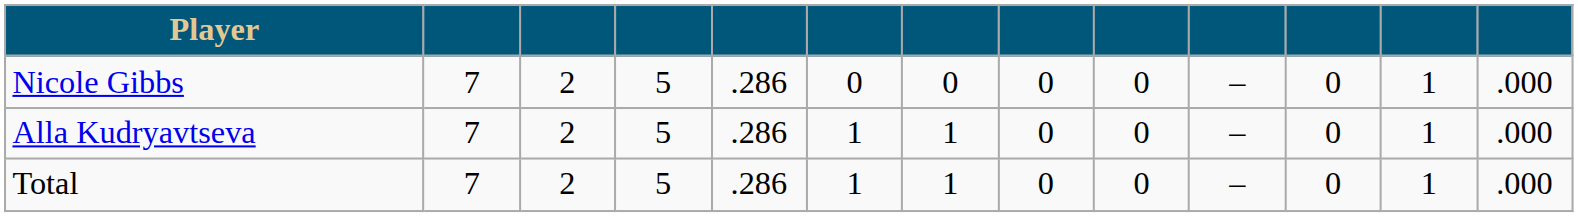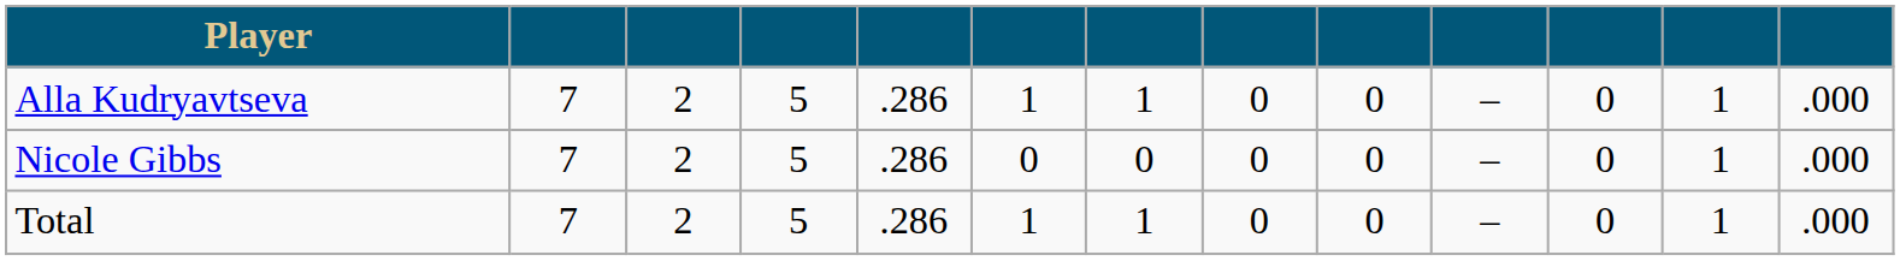 <table class="wikitable" style="text-align:center">
 <tr>
 <th style="background:#015779; color:#E2C993" width="200px">Player</th>
 <th style="background:#015779; color:#E2C993" width="40px"></th>
 <th style="background:#015779; color:#E2C993" width="40px"></th>
 <th style="background:#015779; color:#E2C993" width="40px"></th>
 <th style="background:#015779; color:#E2C993" width="40px"></th>
 <th style="background:#015779; color:#E2C993" width="40px"></th>
 <th style="background:#015779; color:#E2C993" width="40px"></th>
 <th style="background:#015779; color:#E2C993" width="40px"></th>
 <th style="background:#015779; color:#E2C993" width="40px"></th>
 <th style="background:#015779; color:#E2C993" width="40px"></th>
 <th style="background:#015779; color:#E2C993" width="40px"></th>
 <th style="background:#015779; color:#E2C993" width="40px"></th>
 <th style="background:#015779; color:#E2C993" width="40px"></th>
 </tr>
 <tr>
-<td style="text-align:left"><a href='#'>Nicole Gibbs</a></td>
+<td style="text-align:left"><a href='#'>Alla Kudryavtseva</a></td>
 <td>7</td>
 <td>2</td>
 <td>5</td>
 <td>.286</td>
-<td>0</td>
-<td>0</td>
+<td>1</td>
+<td>1</td>
 <td>0</td>
 <td>0</td>
 <td>–</td>
 <td>0</td>
 <td>1</td>
 <td>.000</td>
 </tr>
 <tr>
-<td style="text-align:left"><a href='#'>Alla Kudryavtseva</a></td>
+<td style="text-align:left"><a href='#'>Nicole Gibbs</a></td>
 <td>7</td>
 <td>2</td>
 <td>5</td>
 <td>.286</td>
-<td>1</td>
-<td>1</td>
+<td>0</td>
+<td>0</td>
 <td>0</td>
 <td>0</td>
 <td>–</td>
 <td>0</td>
 <td>1</td>
 <td>.000</td>
 </tr>
 <tr>
 <td style="text-align:left">Total</td>
 <td>7</td>
 <td>2</td>
 <td>5</td>
 <td>.286</td>
 <td>1</td>
 <td>1</td>
 <td>0</td>
 <td>0</td>
 <td>–</td>
 <td>0</td>
 <td>1</td>
 <td>.000</td>
 </tr>
 </table>
